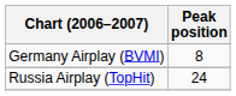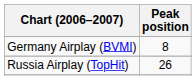 <table class="wikitable sortable">
 <tr>
 <th>Chart (2006–2007)</th>
 <th>Peak<br>position</th>
 </tr>
 <tr>
 </tr>
 <tr>
 </tr>
 <tr>
 </tr>
 <tr>
 </tr>
 <tr>
 </tr>
 <tr>
 </tr>
 <tr>
 </tr>
 <tr>
 </tr>
 <tr>
 <td>Germany Airplay (<a href='#'>BVMI</a>)</td>
 <td align=center>8</td>
 </tr>
 <tr>
 </tr>
 <tr>
 <td>Russia Airplay (<a href='#'>TopHit</a>)</td>
-<td style="text-align:center;">24</td>
+<td style="text-align:center;">26</td>
 </tr>
 <tr>
 </tr>
 <tr>
 </tr>
 <tr>
 </tr>
 <tr>
 </tr>
 <tr>
 </tr>
 <tr>
 </tr>
 <tr>
 </tr>
 </table>
